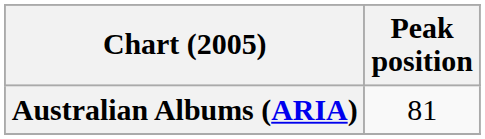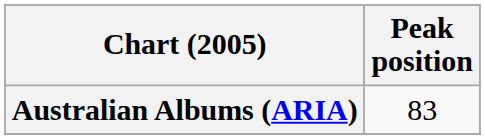 <table class="wikitable sortable plainrowheaders" style="text-align:center">
 <tr>
 <th scope="col">Chart (2005)</th>
 <th scope="col">Peak<br>position</th>
 </tr>
 <tr>
 <th scope="row">Australian Albums (<a href='#'>ARIA</a>)</th>
-<td>81</td>
+<td>83</td>
 </tr>
 <tr>
 </tr>
 <tr>
 </tr>
 <tr>
 </tr>
 <tr>
 </tr>
 <tr>
 </tr>
 <tr>
 </tr>
 <tr>
 </tr>
 <tr>
 </tr>
 <tr>
 </tr>
 </table>
